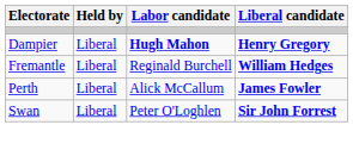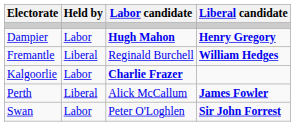 <table class="wikitable">
 <tr>
 <th>Electorate</th>
 <th>Held by</th>
 <th><a href='#'>Labor</a> candidate</th>
 <th><a href='#'>Liberal</a> candidate</th>
 </tr>
 <tr bgcolor="#cccccc">
 <td></td>
 <td></td>
 <td></td>
 <td></td>
 </tr>
 <tr>
 <td><a href='#'>Dampier</a></td>
-<td><a href='#'>Liberal</a></td>
+<td><a href='#'>Labor</a></td>
 <td><strong><a href='#'>Hugh Mahon</a></strong></td>
 <td><strong><a href='#'>Henry Gregory</a></strong></td>
 </tr>
 <tr>
 <td><a href='#'>Fremantle</a></td>
 <td><a href='#'>Liberal</a></td>
 <td><a href='#'>Reginald Burchell</a></td>
 <td><strong><a href='#'>William Hedges</a></strong></td>
 </tr>
 <tr>
+<td><a href='#'>Kalgoorlie</a></td>
+<td><a href='#'>Labor</a></td>
+<td><strong><a href='#'>Charlie Frazer</a></strong></td>
+<td></td>
+</tr>
+<tr>
 <td><a href='#'>Perth</a></td>
 <td><a href='#'>Liberal</a></td>
 <td><a href='#'>Alick McCallum</a></td>
 <td><strong><a href='#'>James Fowler</a></strong></td>
 </tr>
 <tr>
 <td><a href='#'>Swan</a></td>
-<td><a href='#'>Liberal</a></td>
+<td><a href='#'>Labor</a></td>
 <td><a href='#'>Peter O'Loghlen</a></td>
 <td><strong><a href='#'>Sir John Forrest</a></strong></td>
 </tr>
 </table>
